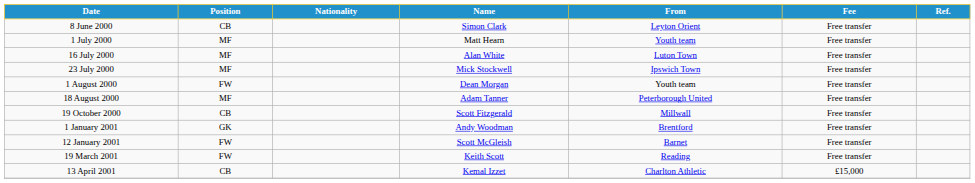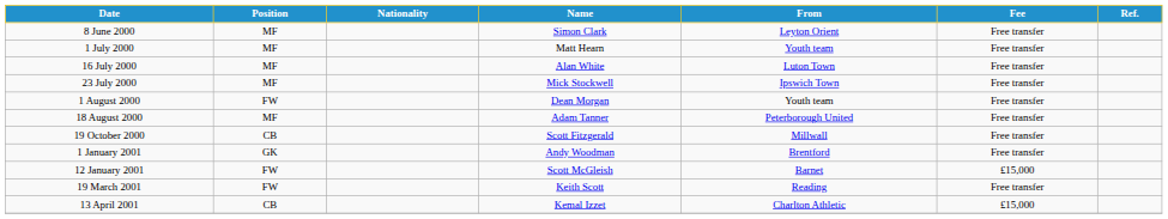 <table class="wikitable" style="text-align:center; font-size:90%; width:100%;">
 <tr>
 <th style="background:#2191CC; color:white; border:1px solid #F7C408; text-align:center;">Date</th>
 <th style="background:#2191CC; color:white; border:1px solid #F7C408; text-align:center;">Position</th>
 <th style="background:#2191CC; color:white; border:1px solid #F7C408; text-align:center;">Nationality</th>
 <th style="background:#2191CC; color:white; border:1px solid #F7C408; text-align:center;">Name</th>
 <th style="background:#2191CC; color:white; border:1px solid #F7C408; text-align:center;">From</th>
 <th style="background:#2191CC; color:white; border:1px solid #F7C408; text-align:center;">Fee</th>
 <th style="background:#2191CC; color:white; border:1px solid #F7C408; text-align:center;">Ref.</th>
 </tr>
 <tr>
 <td>8 June 2000</td>
-<td>CB</td>
+<td>MF</td>
 <td></td>
 <td><a href='#'>Simon Clark</a></td>
 <td> <a href='#'>Leyton Orient</a></td>
 <td>Free transfer</td>
 <td></td>
 </tr>
 <tr>
 <td>1 July 2000</td>
 <td>MF</td>
 <td></td>
 <td>Matt Hearn</td>
 <td><a href='#'>Youth team</a></td>
 <td>Free transfer</td>
 <td></td>
 </tr>
 <tr>
 <td>16 July 2000</td>
 <td>MF</td>
 <td></td>
 <td><a href='#'>Alan White</a></td>
 <td> <a href='#'>Luton Town</a></td>
 <td>Free transfer</td>
 <td></td>
 </tr>
 <tr>
 <td>23 July 2000</td>
 <td>MF</td>
 <td></td>
 <td><a href='#'>Mick Stockwell</a></td>
 <td> <a href='#'>Ipswich Town</a></td>
 <td>Free transfer</td>
 <td></td>
 </tr>
 <tr>
 <td>1 August 2000</td>
 <td>FW</td>
 <td></td>
 <td><a href='#'>Dean Morgan</a></td>
 <td>Youth team</td>
 <td>Free transfer</td>
 <td></td>
 </tr>
 <tr>
 <td>18 August 2000</td>
 <td>MF</td>
 <td></td>
 <td><a href='#'>Adam Tanner</a></td>
 <td> <a href='#'>Peterborough United</a></td>
 <td>Free transfer</td>
 <td></td>
 </tr>
 <tr>
 <td>19 October 2000</td>
 <td>CB</td>
 <td></td>
 <td><a href='#'>Scott Fitzgerald</a></td>
 <td> <a href='#'>Millwall</a></td>
 <td>Free transfer</td>
 <td></td>
 </tr>
 <tr>
 <td>1 January 2001</td>
 <td>GK</td>
 <td></td>
 <td><a href='#'>Andy Woodman</a></td>
 <td> <a href='#'>Brentford</a></td>
 <td>Free transfer</td>
 <td></td>
 </tr>
 <tr>
 <td>12 January 2001</td>
 <td>FW</td>
 <td></td>
 <td><a href='#'>Scott McGleish</a></td>
 <td> <a href='#'>Barnet</a></td>
-<td>Free transfer</td>
+<td>£15,000</td>
 <td></td>
 </tr>
 <tr>
 <td>19 March 2001</td>
 <td>FW</td>
 <td></td>
 <td><a href='#'>Keith Scott</a></td>
 <td> <a href='#'>Reading</a></td>
 <td>Free transfer</td>
 <td></td>
 </tr>
 <tr>
 <td>13 April 2001</td>
 <td>CB</td>
 <td></td>
 <td><a href='#'>Kemal Izzet</a></td>
 <td> <a href='#'>Charlton Athletic</a></td>
 <td>£15,000</td>
 <td></td>
 </tr>
 <tr>
 </tr>
 </table>
